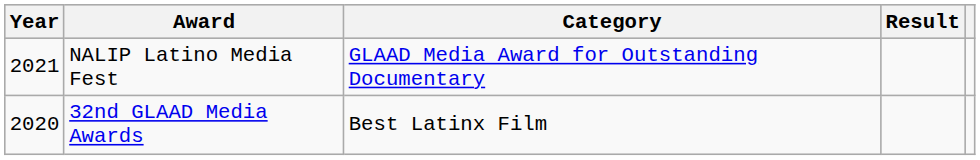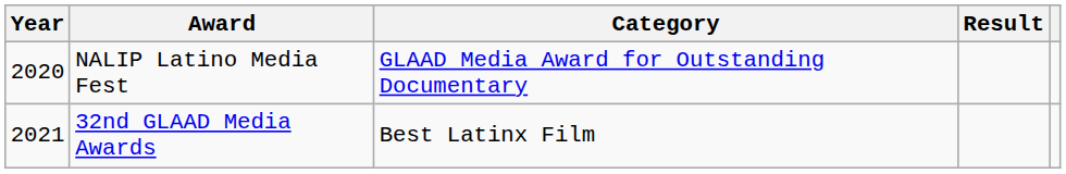 <table class="wikitable sortable plainrowheaders">
 <tr>
 <th>Year</th>
 <th>Award</th>
 <th>Category</th>
 <th>Result</th>
 <th></th>
 </tr>
 <tr>
-<td>2021</td>
+<td>2020</td>
 <td>NALIP Latino Media Fest</td>
 <td><a href='#'>GLAAD Media Award for Outstanding Documentary</a></td>
 <td></td>
 <td></td>
 </tr>
 <tr>
-<td>2020</td>
+<td>2021</td>
 <td><a href='#'>32nd GLAAD Media Awards</a></td>
 <td>Best Latinx Film</td>
 <td></td>
 <td></td>
 </tr>
 </table>
